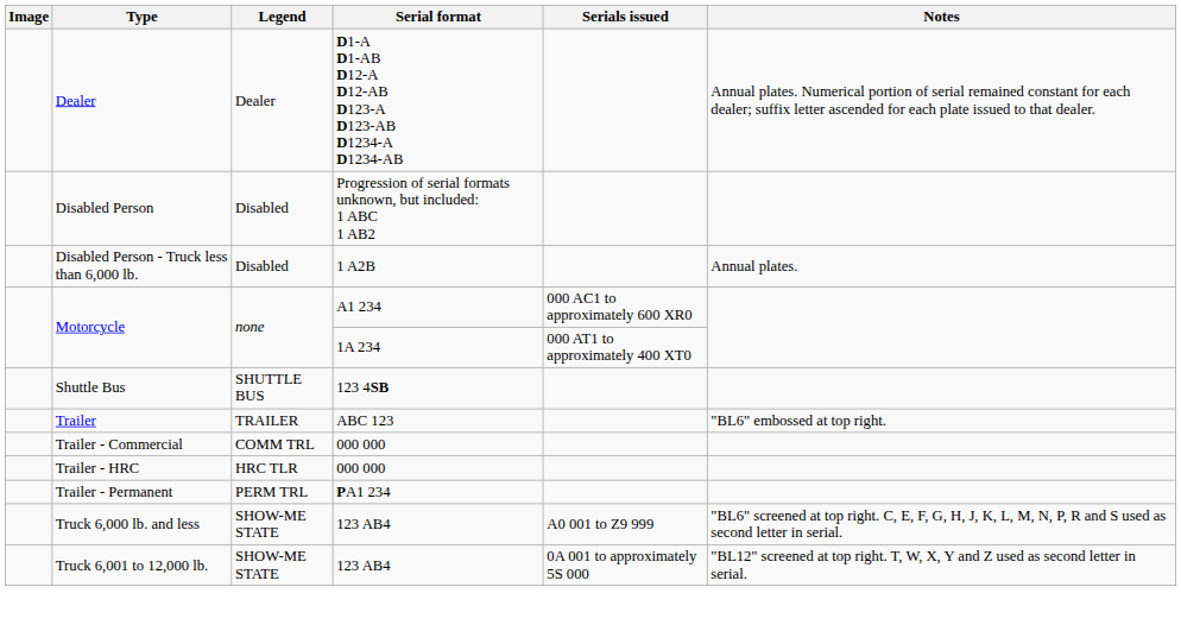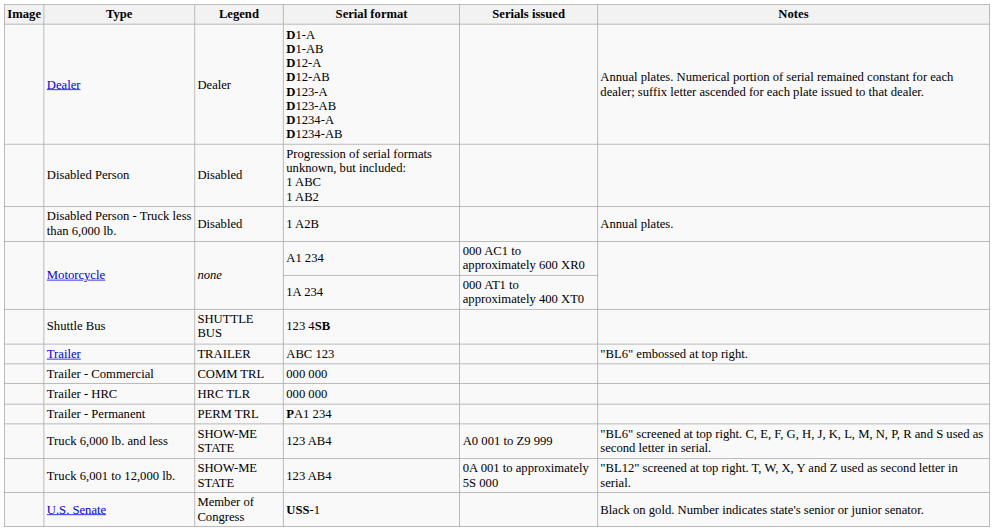 <table class=wikitable>
 <tr>
 <th>Image</th>
 <th>Type</th>
 <th>Legend</th>
 <th>Serial format</th>
 <th>Serials issued</th>
 <th>Notes</th>
 </tr>
 <tr>
 <td></td>
 <td><a href='#'>Dealer</a></td>
 <td>Dealer</td>
 <td><strong>D</strong>1-A<br><strong>D</strong>1-AB<br><strong>D</strong>12-A<br><strong>D</strong>12-AB<br><strong>D</strong>123-A<br><strong>D</strong>123-AB<br><strong>D</strong>1234-A<br><strong>D</strong>1234-AB</td>
 <td></td>
 <td>Annual plates. Numerical portion of serial remained constant for each dealer; suffix letter ascended for each plate issued to that dealer.</td>
 </tr>
 <tr>
 <td></td>
 <td>Disabled Person</td>
 <td>Disabled</td>
 <td>Progression of serial formats unknown, but included:<br> 1 ABC<br> 1 AB2</td>
 <td></td>
 <td></td>
 </tr>
 <tr>
 <td></td>
 <td>Disabled Person - Truck less than 6,000 lb.</td>
 <td>Disabled</td>
 <td> 1 A2B</td>
 <td></td>
 <td>Annual plates.</td>
 </tr>
 <tr>
 <td rowspan="2"></td>
 <td rowspan="2"><a href='#'>Motorcycle</a></td>
 <td rowspan="2"><em>none</em></td>
 <td>A1 234</td>
 <td>000 AC1 to approximately 600 XR0</td>
 <td rowspan="2"></td>
 </tr>
 <tr>
 <td>1A 234</td>
 <td>000 AT1 to approximately 400 XT0</td>
 </tr>
 <tr>
 <td></td>
 <td>Shuttle Bus</td>
 <td>SHUTTLE BUS</td>
 <td>123 4<strong>SB</strong></td>
 <td></td>
 <td></td>
 </tr>
 <tr>
 <td></td>
 <td><a href='#'>Trailer</a></td>
 <td>TRAILER</td>
 <td>ABC 123</td>
 <td></td>
 <td>"BL6" embossed at top right.</td>
 </tr>
 <tr>
 <td></td>
 <td>Trailer - Commercial</td>
 <td>COMM TRL</td>
 <td>000 000</td>
 <td></td>
 <td></td>
 </tr>
 <tr>
 <td></td>
 <td>Trailer - HRC</td>
 <td>HRC TLR</td>
 <td>000 000</td>
 <td></td>
 <td></td>
 </tr>
 <tr>
 <td></td>
 <td>Trailer - Permanent</td>
 <td>PERM TRL</td>
 <td><strong>P</strong>A1 234</td>
 <td></td>
 <td></td>
 </tr>
 <tr>
 <td></td>
 <td>Truck 6,000 lb. and less</td>
 <td>SHOW-ME STATE</td>
 <td>123 AB4</td>
 <td>A0 001 to Z9 999</td>
 <td>"BL6" screened at top right. C, E, F, G, H, J, K, L, M, N, P, R and S used as second letter in serial.</td>
 </tr>
 <tr>
 <td></td>
 <td>Truck 6,001 to 12,000 lb.</td>
 <td>SHOW-ME STATE</td>
 <td>123 AB4</td>
 <td>0A 001 to approximately 5S 000</td>
 <td>"BL12" screened at top right. T, W, X, Y and Z used as second letter in serial.</td>
 </tr>
+<tr>
+<td></td>
+<td><a href='#'>U.S. Senate</a></td>
+<td>Member of Congress</td>
+<td><strong>USS</strong>-1</td>
+<td></td>
+<td>Black on gold. Number indicates state's senior or junior senator.</td>
+</tr>
 </table>
